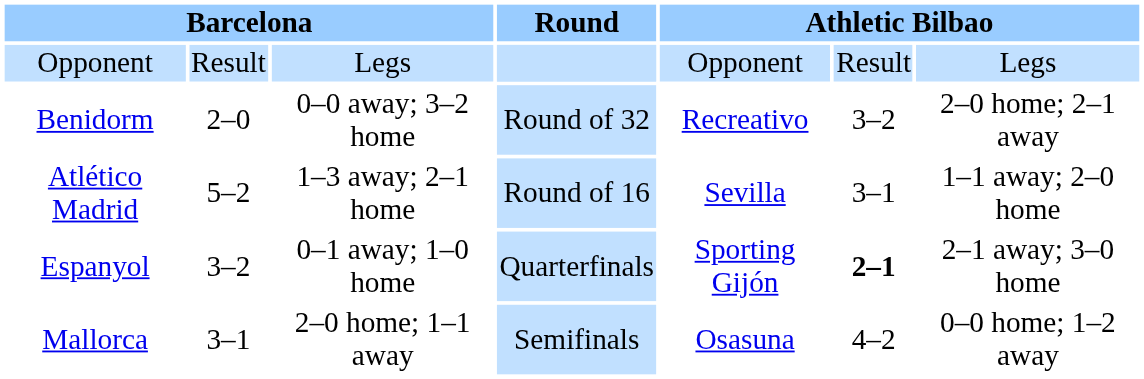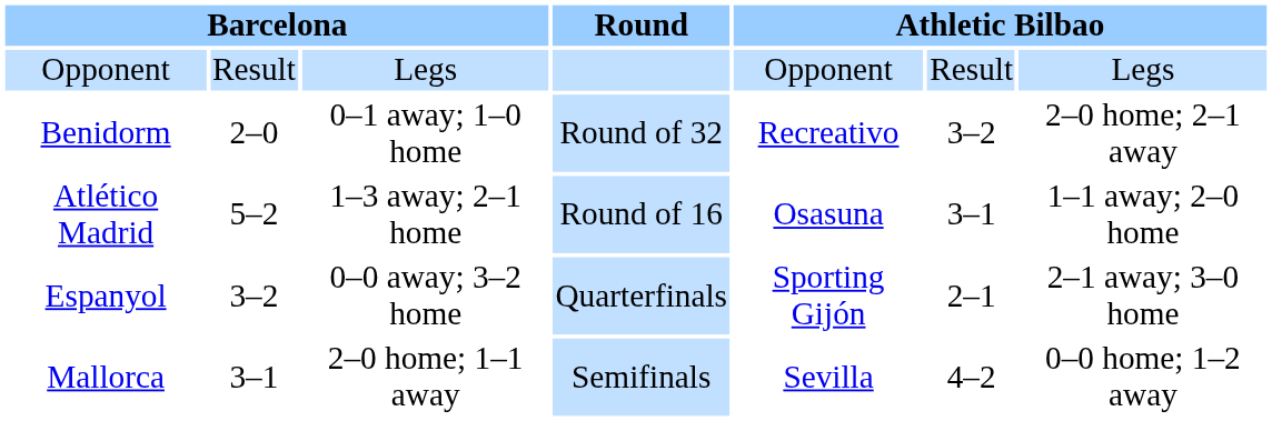 <table width="100%" style="text-align:center">
 <tr valign=top bgcolor=#99ccff>
 <th colspan=3 style="width:1*">Barcelona</th>
 <th><strong>Round</strong></th>
 <th colspan=3 style="width:1*">Athletic Bilbao</th>
 </tr>
 <tr valign=top bgcolor=#c1e0ff>
 <td>Opponent</td>
 <td>Result</td>
 <td>Legs</td>
 <td bgcolor=#c1e0ff></td>
 <td>Opponent</td>
 <td>Result</td>
 <td>Legs</td>
 </tr>
 <tr>
 <td><a href='#'>Benidorm</a></td>
 <td>2–0</td>
-<td>0–0 away; 3–2 home</td>
+<td>0–1 away; 1–0 home</td>
 <td bgcolor="#c1e0ff">Round of 32</td>
 <td><a href='#'>Recreativo</a></td>
 <td>3–2</td>
 <td>2–0 home; 2–1 away</td>
 </tr>
 <tr>
 <td><a href='#'>Atlético Madrid</a></td>
 <td>5–2</td>
 <td>1–3 away; 2–1 home</td>
 <td bgcolor="#c1e0ff">Round of 16</td>
-<td><a href='#'>Sevilla</a></td>
+<td><a href='#'>Osasuna</a></td>
 <td>3–1</td>
 <td>1–1 away; 2–0 home</td>
 </tr>
 <tr>
 <td><a href='#'>Espanyol</a></td>
 <td>3–2</td>
-<td>0–1 away; 1–0 home</td>
+<td>0–0 away; 3–2 home</td>
 <td bgcolor="#c1e0ff">Quarterfinals</td>
 <td><a href='#'>Sporting Gijón</a></td>
-<td><strong>2–1</strong></td>
+<td>2–1</td>
 <td>2–1 away; 3–0 home</td>
 </tr>
 <tr>
 <td><a href='#'>Mallorca</a></td>
 <td>3–1</td>
 <td>2–0 home; 1–1 away</td>
 <td bgcolor="#c1e0ff">Semifinals</td>
-<td><a href='#'>Osasuna</a></td>
+<td><a href='#'>Sevilla</a></td>
 <td>4–2</td>
 <td>0–0 home; 1–2 away</td>
 </tr>
 </table>
